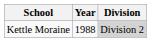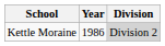 <table class="wikitable">
 <tr>
 <th>School</th>
 <th>Year</th>
 <th>Division</th>
 </tr>
 <tr>
 <td>Kettle Moraine</td>
-<td>1988</td>
+<td>1986</td>
 <td style="background: lightgrey;">Division 2</td>
 </tr>
 </table>
